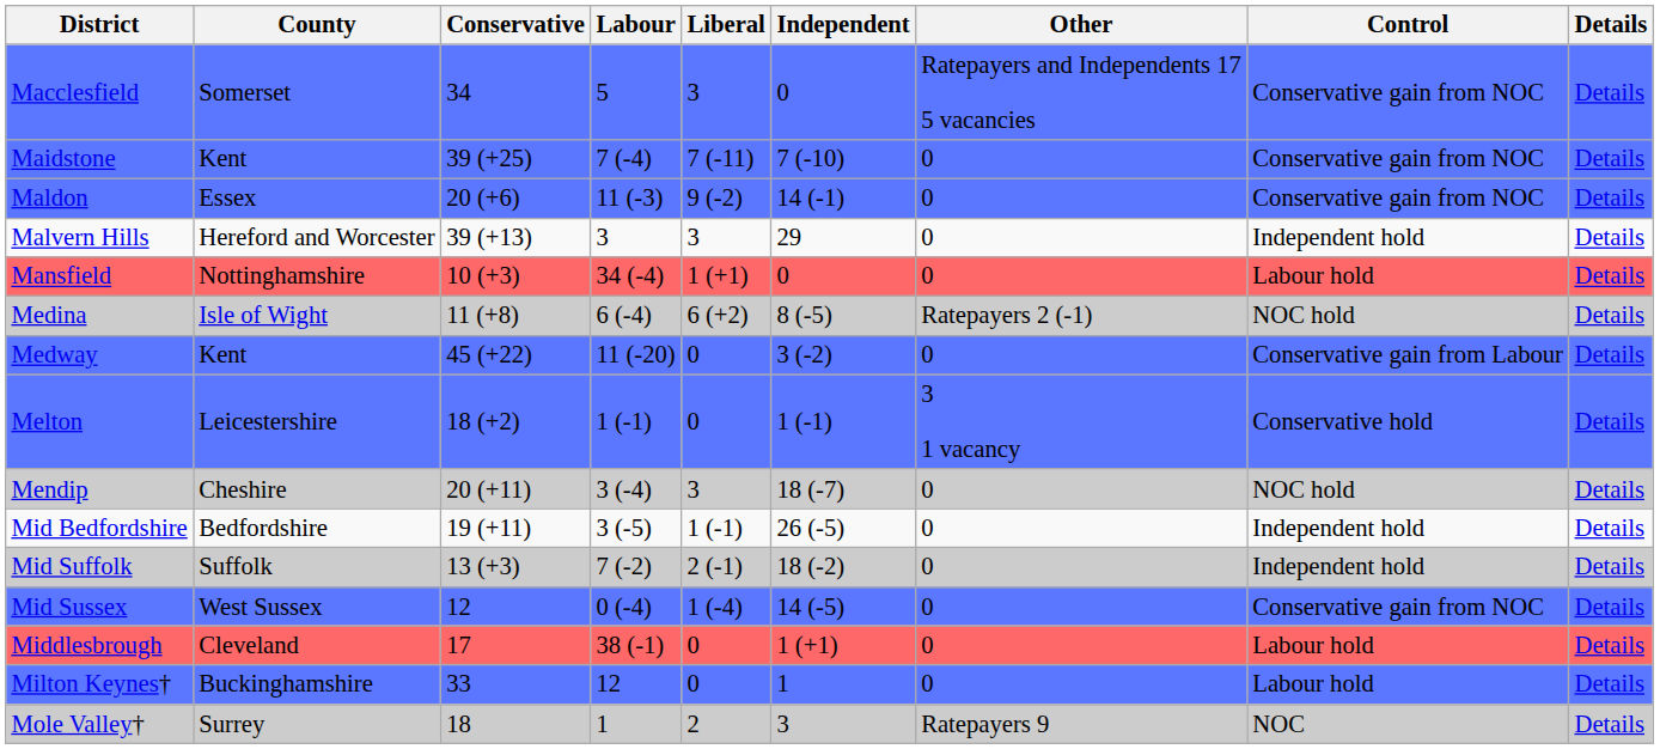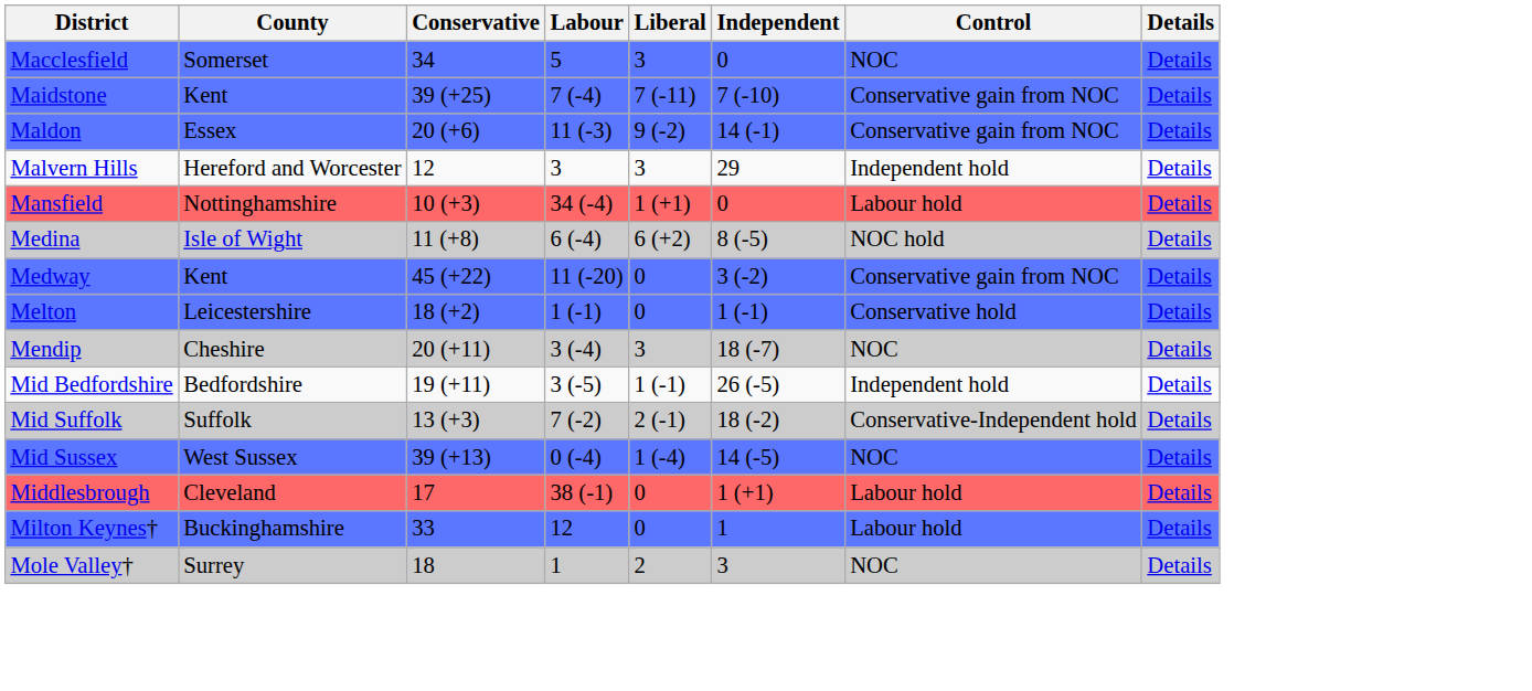 <table class="wikitable">
 <tr border=1 cellspacing=0 cellpadding=5>
 <th>District</th>
 <th>County</th>
 <th>Conservative</th>
 <th>Labour</th>
 <th>Liberal</th>
 <th>Independent</th>
-<th>Other</th>
 <th>Control</th>
 <th>Details</th>
 </tr>
 <tr bgcolor=5B76FF>
 <td><a href='#'>Macclesfield</a></td>
 <td>Somerset</td>
 <td>34</td>
 <td>5</td>
 <td>3</td>
 <td>0</td>
-<td>Ratepayers and Independents 17<br><br>5 vacancies</td>
-<td>Conservative gain from NOC</td>
+<td>NOC</td>
 <td><a href='#'>Details</a></td>
 </tr>
 <tr bgcolor=5B76FF>
 <td><a href='#'>Maidstone</a></td>
 <td>Kent</td>
 <td>39 (+25)</td>
 <td>7 (-4)</td>
 <td>7 (-11)</td>
 <td>7 (-10)</td>
-<td>0</td>
 <td>Conservative gain from NOC</td>
 <td><a href='#'>Details</a></td>
 </tr>
 <tr bgcolor=5B76FF>
 <td><a href='#'>Maldon</a></td>
 <td>Essex</td>
 <td>20 (+6)</td>
 <td>11 (-3)</td>
 <td>9 (-2)</td>
 <td>14 (-1)</td>
-<td>0</td>
 <td>Conservative gain from NOC</td>
 <td><a href='#'>Details</a></td>
 </tr>
 <tr>
 <td><a href='#'>Malvern Hills</a></td>
 <td>Hereford and Worcester</td>
-<td>39 (+13)</td>
+<td>12</td>
 <td>3</td>
 <td>3</td>
 <td>29</td>
-<td>0</td>
 <td>Independent hold</td>
 <td><a href='#'>Details</a></td>
 </tr>
 <tr bgcolor=FF6868>
 <td><a href='#'>Mansfield</a></td>
 <td>Nottinghamshire</td>
 <td>10 (+3)</td>
 <td>34 (-4)</td>
 <td>1 (+1)</td>
-<td>0</td>
 <td>0</td>
 <td>Labour hold</td>
 <td><a href='#'>Details</a></td>
 </tr>
 <tr bgcolor=CCCCCC>
 <td><a href='#'>Medina</a></td>
 <td><a href='#'>Isle of Wight</a></td>
 <td>11 (+8)</td>
 <td>6 (-4)</td>
 <td>6 (+2)</td>
 <td>8 (-5)</td>
-<td>Ratepayers 2 (-1)</td>
 <td>NOC hold</td>
 <td><a href='#'>Details</a></td>
 </tr>
 <tr bgcolor=5B76FF>
 <td><a href='#'>Medway</a></td>
 <td>Kent</td>
 <td>45 (+22)</td>
 <td>11 (-20)</td>
 <td>0</td>
 <td>3 (-2)</td>
-<td>0</td>
-<td>Conservative gain from Labour</td>
+<td>Conservative gain from NOC</td>
 <td><a href='#'>Details</a></td>
 </tr>
 <tr bgcolor=5B76FF>
 <td><a href='#'>Melton</a></td>
 <td>Leicestershire</td>
 <td>18 (+2)</td>
 <td>1 (-1)</td>
 <td>0</td>
 <td>1 (-1)</td>
-<td>3<br><br>1 vacancy</td>
 <td>Conservative hold</td>
 <td><a href='#'>Details</a></td>
 </tr>
 <tr bgcolor=CCCCCC>
 <td><a href='#'>Mendip</a></td>
 <td>Cheshire</td>
 <td>20 (+11)</td>
 <td>3 (-4)</td>
 <td>3</td>
 <td>18 (-7)</td>
-<td>0</td>
-<td>NOC hold</td>
+<td>NOC</td>
 <td><a href='#'>Details</a></td>
 </tr>
 <tr>
 <td><a href='#'>Mid Bedfordshire</a></td>
 <td>Bedfordshire</td>
 <td>19 (+11)</td>
 <td>3 (-5)</td>
 <td>1 (-1)</td>
 <td>26 (-5)</td>
-<td>0</td>
 <td>Independent hold</td>
 <td><a href='#'>Details</a></td>
 </tr>
 <tr bgcolor=CCCCCC>
 <td><a href='#'>Mid Suffolk</a></td>
 <td>Suffolk</td>
 <td>13 (+3)</td>
 <td>7 (-2)</td>
 <td>2 (-1)</td>
 <td>18 (-2)</td>
-<td>0</td>
-<td>Independent hold</td>
+<td>Conservative-Independent hold</td>
 <td><a href='#'>Details</a></td>
 </tr>
 <tr bgcolor=5B76FF>
 <td><a href='#'>Mid Sussex</a></td>
 <td>West Sussex</td>
-<td>12</td>
+<td>39 (+13)</td>
 <td>0 (-4)</td>
 <td>1 (-4)</td>
 <td>14 (-5)</td>
-<td>0</td>
-<td>Conservative gain from NOC</td>
+<td>NOC</td>
 <td><a href='#'>Details</a></td>
 </tr>
 <tr bgcolor=FF6868>
 <td><a href='#'>Middlesbrough</a></td>
 <td>Cleveland</td>
 <td>17</td>
 <td>38 (-1)</td>
 <td>0</td>
 <td>1 (+1)</td>
-<td>0</td>
 <td>Labour hold</td>
 <td><a href='#'>Details</a></td>
 </tr>
 <tr bgcolor=5B76FF>
 <td><a href='#'>Milton Keynes</a>†</td>
 <td>Buckinghamshire</td>
 <td>33</td>
 <td>12</td>
 <td>0</td>
 <td>1</td>
-<td>0</td>
 <td>Labour hold</td>
 <td><a href='#'>Details</a></td>
 </tr>
 <tr bgcolor=CCCCCC>
 <td><a href='#'>Mole Valley</a>†</td>
 <td>Surrey</td>
 <td>18</td>
 <td>1</td>
 <td>2</td>
 <td>3</td>
-<td>Ratepayers 9</td>
 <td>NOC</td>
 <td><a href='#'>Details</a></td>
 </tr>
 </table>
